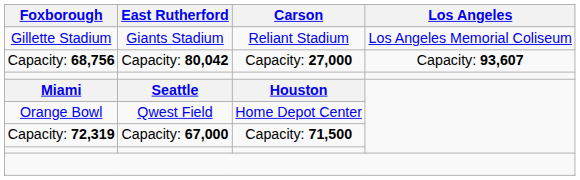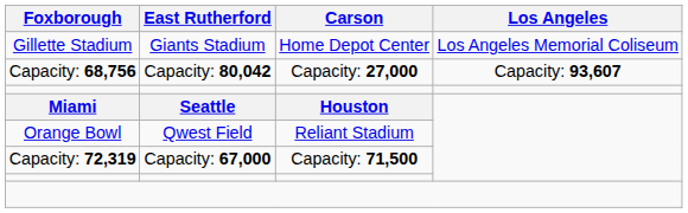 <table class="wikitable" style="text-align:center">
 <tr>
 <th><a href='#'>Foxborough</a></th>
 <th><a href='#'>East Rutherford</a></th>
 <th><a href='#'>Carson</a></th>
 <th><a href='#'>Los Angeles</a></th>
 </tr>
 <tr>
 <td><a href='#'>Gillette Stadium</a></td>
 <td><a href='#'>Giants Stadium</a></td>
-<td><a href='#'>Reliant Stadium</a></td>
+<td><a href='#'>Home Depot Center</a></td>
 <td><a href='#'>Los Angeles Memorial Coliseum</a></td>
 </tr>
 <tr>
 <td>Capacity: <strong>68,756</strong></td>
 <td>Capacity: <strong>80,042</strong></td>
 <td>Capacity: <strong>27,000</strong></td>
 <td>Capacity: <strong>93,607</strong></td>
 </tr>
 <tr>
 <td></td>
 <td></td>
 <td></td>
 <td></td>
 </tr>
 <tr>
 <th><a href='#'>Miami</a></th>
 <th><a href='#'>Seattle</a></th>
 <th><a href='#'>Houston</a></th>
 </tr>
 <tr>
 <td><a href='#'>Orange Bowl</a></td>
 <td><a href='#'>Qwest Field</a></td>
-<td><a href='#'>Home Depot Center</a></td>
+<td><a href='#'>Reliant Stadium</a></td>
 </tr>
 <tr>
 <td>Capacity: <strong>72,319</strong></td>
 <td>Capacity: <strong>67,000</strong></td>
 <td>Capacity: <strong>71,500</strong></td>
 </tr>
 <tr>
 <td></td>
 <td></td>
 <td></td>
 </tr>
 <tr>
 <td colspan="4"><br></td>
 </tr>
 </table>
